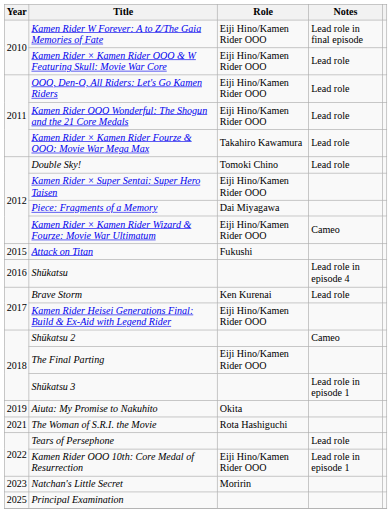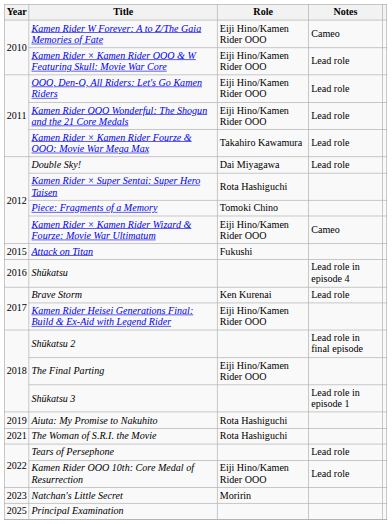 <table class="wikitable">
 <tr>
 <th>Year</th>
 <th>Title</th>
 <th>Role</th>
 <th>Notes</th>
 <th></th>
 </tr>
 <tr>
 <td rowspan="2">2010</td>
 <td><em><a href='#'>Kamen Rider W Forever: A to Z/The Gaia Memories of Fate</a></em></td>
 <td>Eiji Hino/Kamen Rider OOO</td>
-<td>Lead role in final episode</td>
+<td>Cameo</td>
 <td></td>
 </tr>
 <tr>
 <td><em><a href='#'>Kamen Rider × Kamen Rider OOO & W Featuring Skull: Movie War Core</a></em></td>
 <td>Eiji Hino/Kamen Rider OOO</td>
 <td>Lead role</td>
 <td></td>
 </tr>
 <tr>
 <td rowspan="3">2011</td>
 <td><em><a href='#'>OOO, Den-O, All Riders: Let's Go Kamen Riders</a></em></td>
 <td>Eiji Hino/Kamen Rider OOO</td>
 <td>Lead role</td>
 <td></td>
 </tr>
 <tr>
 <td><em><a href='#'>Kamen Rider OOO Wonderful: The Shogun and the 21 Core Medals</a></em></td>
 <td>Eiji Hino/Kamen Rider OOO</td>
 <td>Lead role</td>
 <td></td>
 </tr>
 <tr>
 <td><em><a href='#'>Kamen Rider × Kamen Rider Fourze & OOO: Movie War Mega Max</a></em></td>
 <td>Takahiro Kawamura</td>
 <td>Lead role</td>
 <td></td>
 </tr>
 <tr>
 <td rowspan="4">2012</td>
 <td><em>Double Sky!</em></td>
-<td>Tomoki Chino</td>
+<td>Dai Miyagawa</td>
 <td>Lead role</td>
 <td></td>
 </tr>
 <tr>
 <td><em><a href='#'>Kamen Rider × Super Sentai: Super Hero Taisen</a></em></td>
-<td>Eiji Hino/Kamen Rider OOO</td>
+<td>Rota Hashiguchi</td>
 <td></td>
 <td></td>
 </tr>
 <tr>
 <td><em><a href='#'>Piece: Fragments of a Memory</a></em></td>
-<td>Dai Miyagawa</td>
+<td>Tomoki Chino</td>
 <td></td>
 <td></td>
 </tr>
 <tr>
 <td><em><a href='#'>Kamen Rider × Kamen Rider Wizard & Fourze: Movie War Ultimatum</a></em></td>
 <td>Eiji Hino/Kamen Rider OOO</td>
 <td>Cameo</td>
 <td></td>
 </tr>
 <tr>
 <td>2015</td>
 <td><em><a href='#'>Attack on Titan</a></em></td>
 <td>Fukushi</td>
 <td></td>
 <td></td>
 </tr>
 <tr>
 <td>2016</td>
 <td><em>Shūkatsu</em></td>
 <td></td>
 <td>Lead role in episode 4</td>
 <td></td>
 </tr>
 <tr>
 <td rowspan="2">2017</td>
 <td><em>Brave Storm</em></td>
 <td>Ken Kurenai</td>
 <td>Lead role</td>
 <td></td>
 </tr>
 <tr>
 <td><em><a href='#'>Kamen Rider Heisei Generations Final: Build & Ex-Aid with Legend Rider</a></em></td>
 <td>Eiji Hino/Kamen Rider OOO</td>
 <td></td>
 <td></td>
 </tr>
 <tr>
 <td rowspan="3">2018</td>
 <td><em>Shūkatsu 2</em></td>
 <td></td>
-<td>Cameo</td>
+<td>Lead role in final episode</td>
 <td></td>
 </tr>
 <tr>
 <td><em>The Final Parting</em></td>
 <td>Eiji Hino/Kamen Rider OOO</td>
 <td></td>
 <td></td>
 </tr>
 <tr>
 <td><em>Shūkatsu 3</em></td>
 <td></td>
 <td>Lead role in episode 1</td>
 <td></td>
 </tr>
 <tr>
 <td>2019</td>
 <td><em>Aiuta: My Promise to Nakuhito</em></td>
-<td>Okita</td>
+<td>Rota Hashiguchi</td>
 <td></td>
 <td></td>
 </tr>
 <tr>
 <td>2021</td>
 <td><em>The Woman of S.R.I. the Movie</em></td>
 <td>Rota Hashiguchi</td>
 <td></td>
 <td></td>
 </tr>
 <tr>
 <td rowspan="2">2022</td>
 <td><em>Tears of Persephone</em></td>
 <td></td>
 <td>Lead role</td>
 <td></td>
 </tr>
 <tr>
 <td><em>Kamen Rider OOO 10th: Core Medal of Resurrection</em></td>
 <td>Eiji Hino/Kamen Rider OOO</td>
-<td>Lead role in episode 1</td>
+<td>Lead role</td>
 <td></td>
 </tr>
 <tr>
 <td>2023</td>
 <td><em>Natchan's Little Secret</em></td>
 <td>Moririn</td>
 <td></td>
 <td></td>
 </tr>
 <tr>
 <td>2025</td>
 <td><em>Principal Examination</em></td>
 <td></td>
 <td></td>
 <td></td>
 </tr>
 <tr>
 </tr>
 </table>
